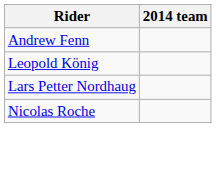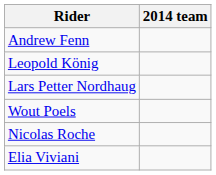 <table class="wikitable">
 <tr>
 <th>Rider</th>
 <th>2014 team</th>
 </tr>
 <tr>
 <td><a href='#'>Andrew Fenn</a></td>
 <td></td>
 </tr>
 <tr>
 <td><a href='#'>Leopold König</a></td>
 <td></td>
 </tr>
 <tr>
 <td><a href='#'>Lars Petter Nordhaug</a></td>
 <td></td>
 </tr>
 <tr>
+<td><a href='#'>Wout Poels</a></td>
+<td></td>
+</tr>
+<tr>
 <td><a href='#'>Nicolas Roche</a></td>
 <td></td>
 </tr>
+<tr>
+<td><a href='#'>Elia Viviani</a></td>
+<td></td>
+</tr>
 </table>
